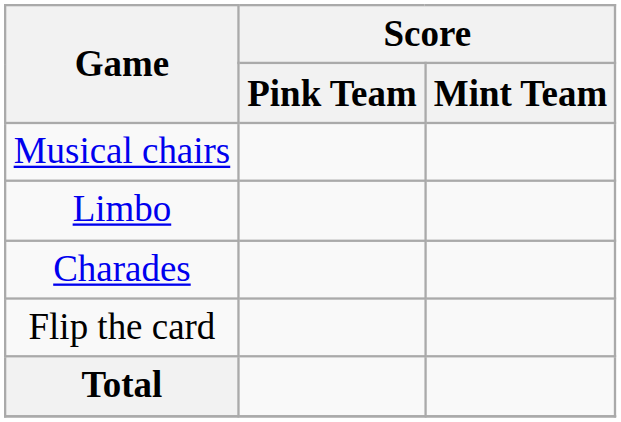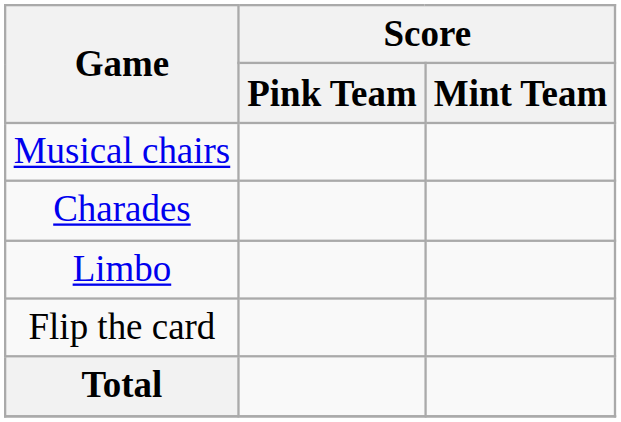 <table class="wikitable sortable" style="text-align:center;">
 <tr>
 <th rowspan="2">Game</th>
 <th colspan="2">Score</th>
 </tr>
 <tr>
 <th>Pink Team</th>
 <th>Mint Team</th>
 </tr>
 <tr>
 <td><a href='#'>Musical chairs</a></td>
 <td></td>
 <td></td>
 </tr>
 <tr>
-<td><a href='#'>Limbo</a></td>
+<td><a href='#'>Charades</a></td>
 <td></td>
 <td></td>
 </tr>
 <tr>
-<td><a href='#'>Charades</a></td>
+<td><a href='#'>Limbo</a></td>
 <td></td>
 <td></td>
 </tr>
 <tr>
 <td>Flip the card</td>
 <td></td>
 <td></td>
 </tr>
 <tr>
 <th>Total</th>
 <td></td>
 <td></td>
 </tr>
 <tr>
 </tr>
 </table>
